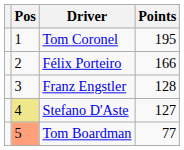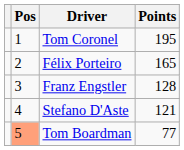 <table class="wikitable" style="font-size: 95%;">
 <tr>
 <th></th>
 <th>Pos</th>
 <th>Driver</th>
 <th>Points</th>
 </tr>
 <tr>
 <td align="left"></td>
 <td>1</td>
 <td> <a href='#'>Tom Coronel</a></td>
 <td align="right">195</td>
 </tr>
 <tr>
 <td align="left"></td>
 <td>2</td>
 <td> <a href='#'>Félix Porteiro</a></td>
-<td align="right">166</td>
+<td align="right">165</td>
 </tr>
 <tr>
 <td align="left"></td>
 <td>3</td>
 <td> <a href='#'>Franz Engstler</a></td>
 <td align="right">128</td>
 </tr>
 <tr>
 <td align="left"></td>
-<td style="background: khaki;">4</td>
+<td>4</td>
 <td> <a href='#'>Stefano D'Aste</a></td>
-<td align="right">127</td>
+<td align="right">121</td>
 </tr>
 <tr>
 <td align="left"></td>
 <td style="background: lightsalmon;">5</td>
 <td> <a href='#'>Tom Boardman</a></td>
 <td align="right">77</td>
 </tr>
 </table>
